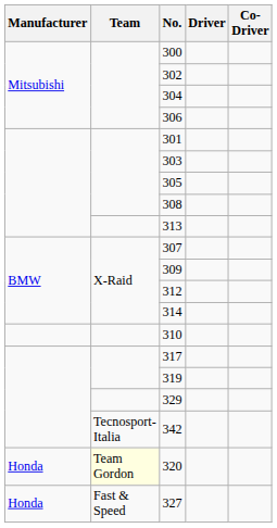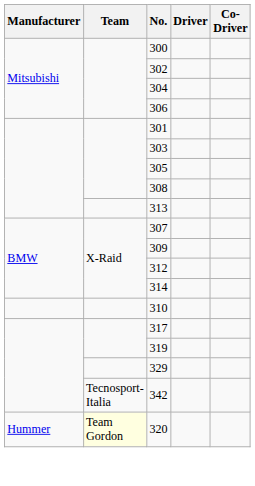 <table class="wikitable" style="font-size:85%; ; width:15%">
 <tr>
 <th>Manufacturer</th>
 <th>Team</th>
 <th>No.</th>
 <th>Driver</th>
 <th>Co-Driver</th>
 </tr>
 <tr>
 <td rowspan=4> <a href='#'>Mitsubishi</a></td>
 <td rowspan=4></td>
 <td>300</td>
 <td></td>
 <td></td>
 </tr>
 <tr>
 <td>302</td>
 <td></td>
 <td></td>
 </tr>
 <tr>
 <td>304</td>
 <td></td>
 <td></td>
 </tr>
 <tr>
 <td>306</td>
 <td></td>
 <td></td>
 </tr>
 <tr>
 <td rowspan=5></td>
 <td rowspan=4></td>
 <td>301</td>
 <td></td>
 <td></td>
 </tr>
 <tr>
 <td>303</td>
 <td></td>
 <td></td>
 </tr>
 <tr>
 <td>305</td>
 <td></td>
 <td></td>
 </tr>
 <tr>
 <td>308</td>
 <td></td>
 <td></td>
 </tr>
 <tr>
 <td></td>
 <td>313</td>
 <td></td>
 <td></td>
 </tr>
 <tr>
 <td rowspan=4> <a href='#'>BMW</a></td>
 <td rowspan=4>X-Raid</td>
 <td>307</td>
 <td></td>
 <td></td>
 </tr>
 <tr>
 <td>309</td>
 <td></td>
 <td></td>
 </tr>
 <tr>
 <td>312</td>
 <td></td>
 <td></td>
 </tr>
 <tr>
 <td>314</td>
 <td></td>
 <td></td>
 </tr>
 <tr>
 <td></td>
 <td></td>
 <td>310</td>
 <td></td>
 <td></td>
 </tr>
 <tr>
 <td rowspan=4></td>
 <td rowspan=2></td>
 <td>317</td>
 <td></td>
 <td></td>
 </tr>
 <tr>
 <td>319</td>
 <td></td>
 <td></td>
 </tr>
 <tr>
 <td></td>
 <td>329</td>
 <td></td>
 <td></td>
 </tr>
 <tr>
 <td>Tecnosport-Italia</td>
 <td>342</td>
 <td></td>
 <td></td>
 </tr>
 <tr>
-<td rowspan=1> <a href='#'>Honda</a></td>
+<td rowspan=1> <a href='#'>Hummer</a></td>
 <td rowspan=1 style="background: lightyellow;">Team Gordon</td>
 <td>320</td>
 <td></td>
 <td></td>
 </tr>
-<tr>
-<td rowspan=1> <a href='#'>Honda</a></td>
-<td rowspan=1>Fast & Speed</td>
-<td>327</td>
-<td></td>
-<td></td>
-</tr>
 </table>
